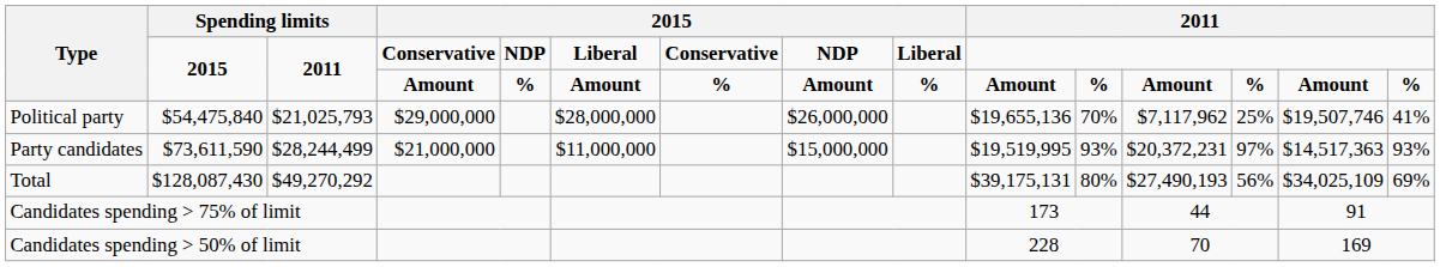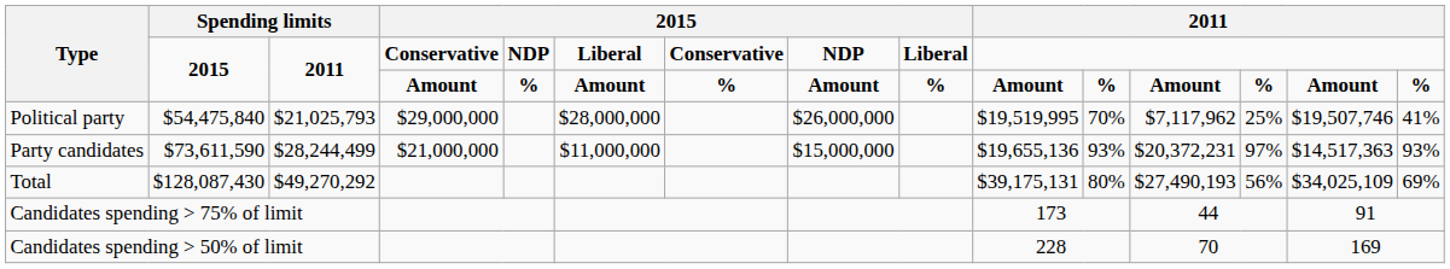 <table class="wikitable" style="text-align:right">
 <tr>
 <th rowspan="3">Type</th>
 <th colspan="2">Spending limits</th>
 <th colspan="6">2015</th>
 <th colspan="6">2011</th>
 </tr>
 <tr style="text-align:center;">
 <td rowspan="2"><strong>2015</strong></td>
 <td rowspan="2"><strong>2011</strong></td>
 <td><strong>Conservative</strong></td>
 <td><strong>NDP</strong></td>
 <td><strong>Liberal</strong></td>
 <td><strong>Conservative</strong></td>
 <td><strong>NDP</strong></td>
 <td><strong>Liberal</strong></td>
 </tr>
 <tr style="text-align:center;">
 <td><strong>Amount</strong></td>
 <td><strong>%</strong></td>
 <td><strong>Amount</strong></td>
 <td><strong>%</strong></td>
 <td><strong>Amount</strong></td>
 <td><strong>%</strong></td>
 <td><strong>Amount</strong></td>
 <td><strong>%</strong></td>
 <td><strong>Amount</strong></td>
 <td><strong>%</strong></td>
 <td><strong>Amount</strong></td>
 <td><strong>%</strong></td>
 </tr>
 <tr valign="top">
 <td style="text-align:left;">Political party</td>
 <td>$54,475,840</td>
 <td>$21,025,793</td>
 <td>$29,000,000</td>
 <td></td>
 <td>$28,000,000</td>
 <td></td>
 <td>$26,000,000</td>
 <td></td>
-<td>$19,655,136</td>
+<td>$19,519,995</td>
 <td>70%</td>
 <td>$7,117,962</td>
 <td>25%</td>
 <td>$19,507,746</td>
 <td>41%</td>
 </tr>
 <tr valign="top">
 <td style="text-align:left;">Party candidates</td>
 <td>$73,611,590</td>
 <td>$28,244,499</td>
 <td>$21,000,000</td>
 <td></td>
 <td>$11,000,000</td>
 <td></td>
 <td>$15,000,000</td>
 <td></td>
-<td>$19,519,995</td>
+<td>$19,655,136</td>
 <td>93%</td>
 <td>$20,372,231</td>
 <td>97%</td>
 <td>$14,517,363</td>
 <td>93%</td>
 </tr>
 <tr valign="top">
 <td style="text-align:left;">Total</td>
 <td>$128,087,430</td>
 <td>$49,270,292</td>
 <td></td>
 <td></td>
 <td></td>
 <td></td>
 <td></td>
 <td></td>
 <td>$39,175,131</td>
 <td>80%</td>
 <td>$27,490,193</td>
 <td>56%</td>
 <td>$34,025,109</td>
 <td>69%</td>
 </tr>
 <tr style="text-align:center;">
 <td style="text-align:left;" colspan="3">Candidates spending > 75% of limit</td>
 <td colspan="2"></td>
 <td colspan="2"></td>
 <td colspan="2"></td>
 <td colspan="2">173</td>
 <td colspan="2">44</td>
 <td colspan="2">91</td>
 </tr>
 <tr style="text-align:center;">
 <td style="text-align:left;" colspan="3">Candidates spending > 50% of limit</td>
 <td colspan="2"></td>
 <td colspan="2"></td>
 <td colspan="2"></td>
 <td colspan="2">228</td>
 <td colspan="2">70</td>
 <td colspan="2">169</td>
 </tr>
 </table>
